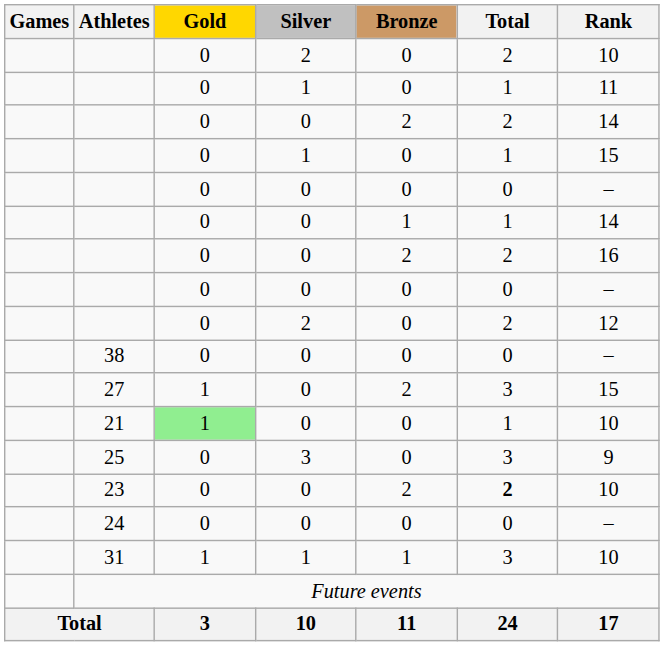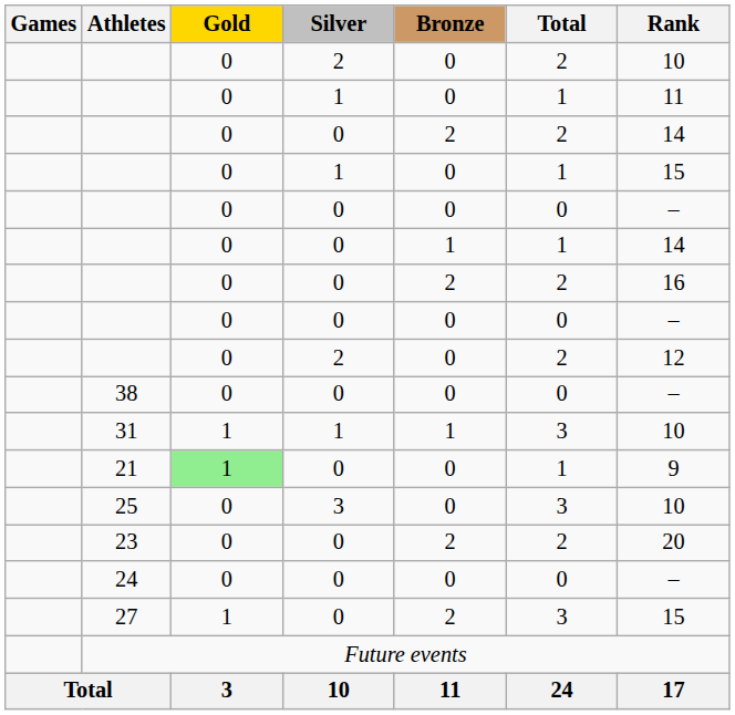 <table class="wikitable" style="text-align:center; font-size:90%;">
 <tr>
 <th>Games</th>
 <th>Athletes</th>
 <td style="background:gold; width:4.5em; font-weight:bold;">Gold</td>
 <td style="background:silver; width:4.5em; font-weight:bold;">Silver</td>
 <td style="background:#cc9966; width:4.5em; font-weight:bold;">Bronze</td>
 <th style="width:4.5em; font-weight:bold;">Total</th>
 <th style="width:4.5em; font-weight:bold;">Rank</th>
 </tr>
 <tr>
 <td align=left></td>
 <td></td>
 <td>0</td>
 <td>2</td>
 <td>0</td>
 <td>2</td>
 <td>10</td>
 </tr>
 <tr>
 <td align=left></td>
 <td></td>
 <td>0</td>
 <td>1</td>
 <td>0</td>
 <td>1</td>
 <td>11</td>
 </tr>
 <tr>
 <td align=left></td>
 <td></td>
 <td>0</td>
 <td>0</td>
 <td>2</td>
 <td>2</td>
 <td>14</td>
 </tr>
 <tr>
 <td align=left></td>
 <td></td>
 <td>0</td>
 <td>1</td>
 <td>0</td>
 <td>1</td>
 <td>15</td>
 </tr>
 <tr>
 <td align=left></td>
 <td></td>
 <td>0</td>
 <td>0</td>
 <td>0</td>
 <td>0</td>
 <td>–</td>
 </tr>
 <tr>
 <td align=left></td>
 <td></td>
 <td>0</td>
 <td>0</td>
 <td>1</td>
 <td>1</td>
 <td>14</td>
 </tr>
 <tr>
 <td align=left></td>
 <td></td>
 <td>0</td>
 <td>0</td>
 <td>2</td>
 <td>2</td>
 <td>16</td>
 </tr>
 <tr>
 <td align=left></td>
 <td></td>
 <td>0</td>
 <td>0</td>
 <td>0</td>
 <td>0</td>
 <td>–</td>
 </tr>
 <tr>
 <td align=left></td>
 <td></td>
 <td>0</td>
 <td>2</td>
 <td>0</td>
 <td>2</td>
 <td>12</td>
 </tr>
 <tr>
 <td align=left></td>
 <td>38</td>
 <td>0</td>
 <td>0</td>
 <td>0</td>
 <td>0</td>
 <td>–</td>
 </tr>
 <tr>
 <td align=left></td>
-<td>27</td>
+<td>31</td>
 <td>1</td>
-<td>0</td>
-<td>2</td>
+<td>1</td>
+<td>1</td>
 <td>3</td>
-<td>15</td>
+<td>10</td>
 </tr>
 <tr>
 <td align=left></td>
 <td>21</td>
 <td style="background: lightgreen;">1</td>
 <td>0</td>
 <td>0</td>
 <td>1</td>
-<td>10</td>
+<td>9</td>
 </tr>
 <tr>
 <td align=left></td>
 <td>25</td>
 <td>0</td>
 <td>3</td>
 <td>0</td>
 <td>3</td>
-<td>9</td>
+<td>10</td>
 </tr>
 <tr>
 <td align=left></td>
 <td>23</td>
 <td>0</td>
 <td>0</td>
 <td>2</td>
-<td><strong>2</strong></td>
-<td>10</td>
+<td>2</td>
+<td>20</td>
 </tr>
 <tr>
 <td align=left></td>
 <td>24</td>
 <td>0</td>
 <td>0</td>
 <td>0</td>
 <td>0</td>
 <td>–</td>
 </tr>
 <tr>
 <td align=left></td>
-<td>31</td>
+<td>27</td>
 <td>1</td>
-<td>1</td>
-<td>1</td>
+<td>0</td>
+<td>2</td>
 <td>3</td>
-<td>10</td>
+<td>15</td>
 </tr>
 <tr>
 <td align=left></td>
 <td rowspan=1 colspan=6><em>Future events</em></td>
 </tr>
 <tr>
 <th colspan=2>Total</th>
 <th>3</th>
 <th>10</th>
 <th>11</th>
 <th>24</th>
 <th>17</th>
 </tr>
 </table>
